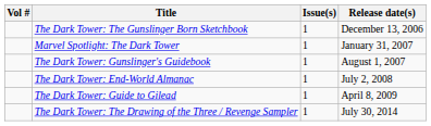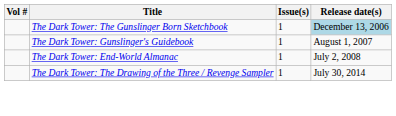 <table class="wikitable">
 <tr>
 <th>Vol #</th>
 <th>Title</th>
 <th>Issue(s)</th>
 <th>Release date(s)</th>
 </tr>
 <tr>
 <td></td>
 <td><em><a href='#'>The Dark Tower: The Gunslinger Born Sketchbook</a></em></td>
 <td>1</td>
-<td>December 13, 2006</td>
-</tr>
-<tr>
-<td></td>
-<td><em><a href='#'>Marvel Spotlight: The Dark Tower</a></em></td>
-<td>1</td>
-<td>January 31, 2007</td>
+<td style="background: lightblue;">December 13, 2006</td>
 </tr>
 <tr>
 <td></td>
 <td><em><a href='#'>The Dark Tower: Gunslinger's Guidebook</a></em></td>
 <td>1</td>
 <td>August 1, 2007</td>
 </tr>
 <tr>
 <td></td>
 <td><em><a href='#'>The Dark Tower: End-World Almanac</a></em></td>
 <td>1</td>
 <td>July 2, 2008</td>
 </tr>
 <tr>
 <td></td>
-<td><em><a href='#'>The Dark Tower: Guide to Gilead</a></em></td>
-<td>1</td>
-<td>April 8, 2009</td>
-</tr>
-<tr>
-<td></td>
 <td><em><a href='#'>The Dark Tower: The Drawing of the Three / Revenge Sampler</a></em></td>
 <td>1</td>
 <td>July 30, 2014</td>
 </tr>
 </table>
